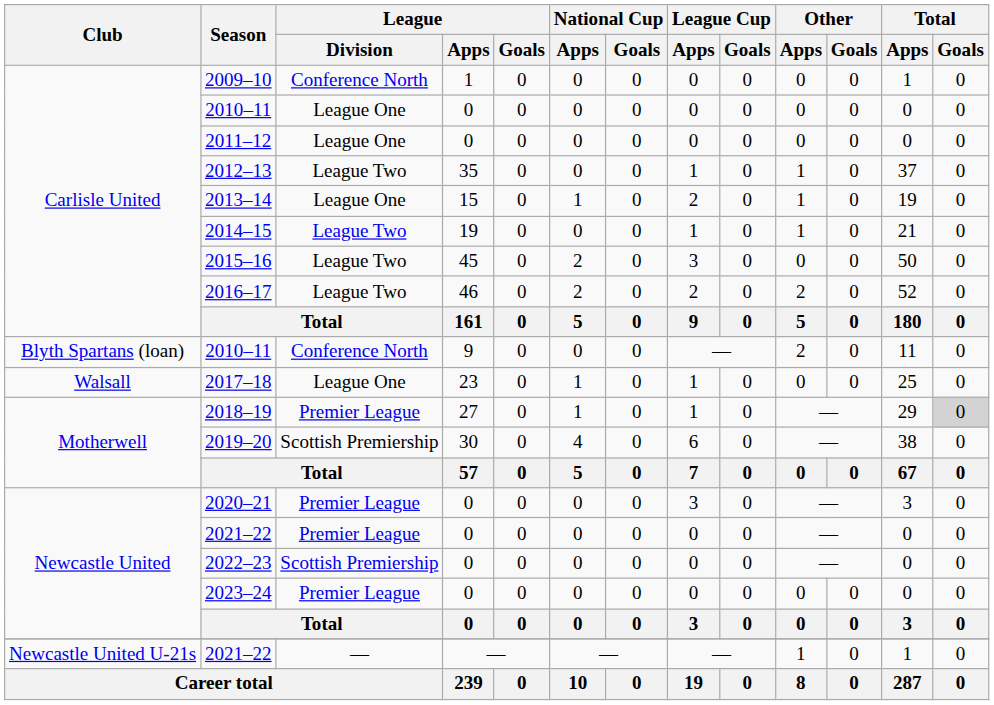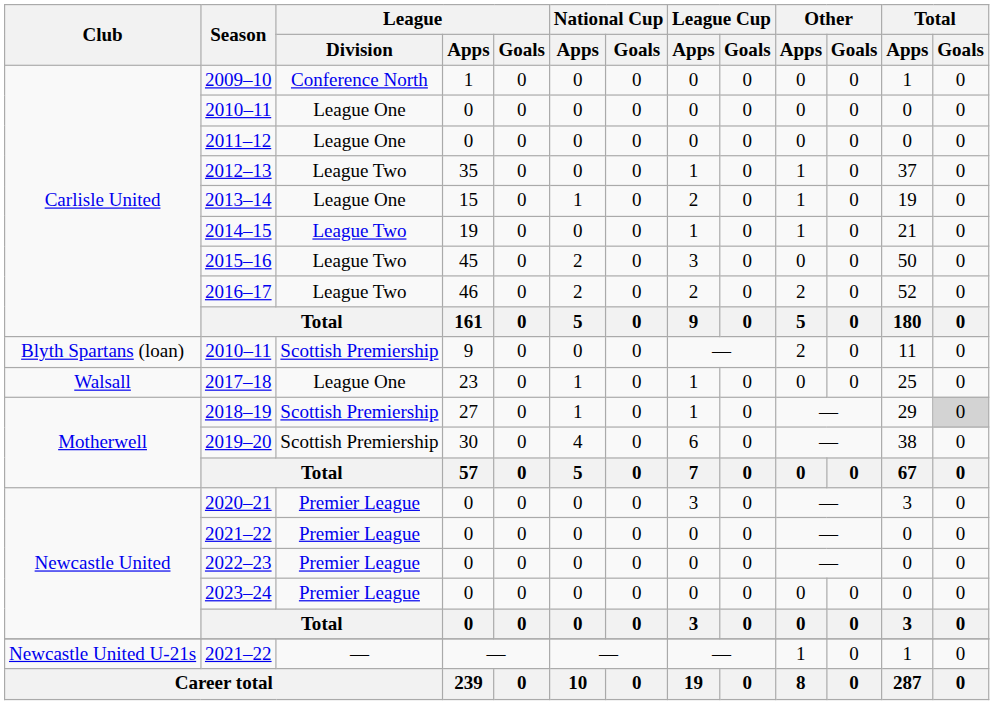 <table class="wikitable" style="text-align: center;">
 <tr>
 <th rowspan="2">Club</th>
 <th rowspan="2">Season</th>
 <th colspan="3">League</th>
 <th colspan="2">National Cup</th>
 <th colspan="2">League Cup</th>
 <th colspan="2">Other</th>
 <th colspan="2">Total</th>
 </tr>
 <tr>
 <th>Division</th>
 <th>Apps</th>
 <th>Goals</th>
 <th>Apps</th>
 <th>Goals</th>
 <th>Apps</th>
 <th>Goals</th>
 <th>Apps</th>
 <th>Goals</th>
 <th>Apps</th>
 <th>Goals</th>
 </tr>
 <tr>
 <td rowspan="9"><a href='#'>Carlisle United</a></td>
 <td><a href='#'>2009–10</a></td>
 <td><a href='#'>Conference North</a></td>
 <td>1</td>
 <td>0</td>
 <td>0</td>
 <td>0</td>
 <td>0</td>
 <td>0</td>
 <td>0</td>
 <td>0</td>
 <td>1</td>
 <td>0</td>
 </tr>
 <tr>
 <td><a href='#'>2010–11</a></td>
 <td>League One</td>
 <td>0</td>
 <td>0</td>
 <td>0</td>
 <td>0</td>
 <td>0</td>
 <td>0</td>
 <td>0</td>
 <td>0</td>
 <td>0</td>
 <td>0</td>
 </tr>
 <tr>
 <td><a href='#'>2011–12</a></td>
 <td>League One</td>
 <td>0</td>
 <td>0</td>
 <td>0</td>
 <td>0</td>
 <td>0</td>
 <td>0</td>
 <td>0</td>
 <td>0</td>
 <td>0</td>
 <td>0</td>
 </tr>
 <tr>
 <td><a href='#'>2012–13</a></td>
 <td>League Two</td>
 <td>35</td>
 <td>0</td>
 <td>0</td>
 <td>0</td>
 <td>1</td>
 <td>0</td>
 <td>1</td>
 <td>0</td>
 <td>37</td>
 <td>0</td>
 </tr>
 <tr>
 <td><a href='#'>2013–14</a></td>
 <td>League One</td>
 <td>15</td>
 <td>0</td>
 <td>1</td>
 <td>0</td>
 <td>2</td>
 <td>0</td>
 <td>1</td>
 <td>0</td>
 <td>19</td>
 <td>0</td>
 </tr>
 <tr>
 <td><a href='#'>2014–15</a></td>
 <td><a href='#'>League Two</a></td>
 <td>19</td>
 <td>0</td>
 <td>0</td>
 <td>0</td>
 <td>1</td>
 <td>0</td>
 <td>1</td>
 <td>0</td>
 <td>21</td>
 <td>0</td>
 </tr>
 <tr>
 <td><a href='#'>2015–16</a></td>
 <td>League Two</td>
 <td>45</td>
 <td>0</td>
 <td>2</td>
 <td>0</td>
 <td>3</td>
 <td>0</td>
 <td>0</td>
 <td>0</td>
 <td>50</td>
 <td>0</td>
 </tr>
 <tr>
 <td><a href='#'>2016–17</a></td>
 <td>League Two</td>
 <td>46</td>
 <td>0</td>
 <td>2</td>
 <td>0</td>
 <td>2</td>
 <td>0</td>
 <td>2</td>
 <td>0</td>
 <td>52</td>
 <td>0</td>
 </tr>
 <tr>
 <th colspan="2">Total</th>
 <th>161</th>
 <th>0</th>
 <th>5</th>
 <th>0</th>
 <th>9</th>
 <th>0</th>
 <th>5</th>
 <th>0</th>
 <th>180</th>
 <th>0</th>
 </tr>
 <tr>
 <td><a href='#'>Blyth Spartans</a> (loan)</td>
 <td><a href='#'>2010–11</a></td>
-<td><a href='#'>Conference North</a></td>
+<td><a href='#'>Scottish Premiership</a></td>
 <td>9</td>
 <td>0</td>
 <td>0</td>
 <td>0</td>
 <td colspan="2">—</td>
 <td>2</td>
 <td>0</td>
 <td>11</td>
 <td>0</td>
 </tr>
 <tr>
 <td><a href='#'>Walsall</a></td>
 <td><a href='#'>2017–18</a></td>
 <td>League One</td>
 <td>23</td>
 <td>0</td>
 <td>1</td>
 <td>0</td>
 <td>1</td>
 <td>0</td>
 <td>0</td>
 <td>0</td>
 <td>25</td>
 <td>0</td>
 </tr>
 <tr>
 <td rowspan=3><a href='#'>Motherwell</a></td>
 <td><a href='#'>2018–19</a></td>
-<td><a href='#'>Premier League</a></td>
+<td><a href='#'>Scottish Premiership</a></td>
 <td>27</td>
 <td>0</td>
 <td>1</td>
 <td>0</td>
 <td>1</td>
 <td>0</td>
 <td colspan=2>—</td>
 <td>29</td>
 <td style="background: lightgrey;">0</td>
 </tr>
 <tr>
 <td><a href='#'>2019–20</a></td>
 <td>Scottish Premiership</td>
 <td>30</td>
 <td>0</td>
 <td>4</td>
 <td>0</td>
 <td>6</td>
 <td>0</td>
 <td colspan=2>—</td>
 <td>38</td>
 <td>0</td>
 </tr>
 <tr>
 <th colspan=2>Total</th>
 <th>57</th>
 <th>0</th>
 <th>5</th>
 <th>0</th>
 <th>7</th>
 <th>0</th>
 <th>0</th>
 <th>0</th>
 <th>67</th>
 <th>0</th>
 </tr>
 <tr>
 <td rowspan=5><a href='#'>Newcastle United</a></td>
 <td><a href='#'>2020–21</a></td>
 <td><a href='#'>Premier League</a></td>
 <td>0</td>
 <td>0</td>
 <td>0</td>
 <td>0</td>
 <td>3</td>
 <td>0</td>
 <td colspan=2>—</td>
 <td>3</td>
 <td>0</td>
 </tr>
 <tr>
 <td><a href='#'>2021–22</a></td>
 <td><a href='#'>Premier League</a></td>
 <td>0</td>
 <td>0</td>
 <td>0</td>
 <td>0</td>
 <td>0</td>
 <td>0</td>
 <td colspan="2">—</td>
 <td>0</td>
 <td>0</td>
 </tr>
 <tr>
 <td><a href='#'>2022–23</a></td>
-<td><a href='#'>Scottish Premiership</a></td>
+<td><a href='#'>Premier League</a></td>
 <td>0</td>
 <td>0</td>
 <td>0</td>
 <td>0</td>
 <td>0</td>
 <td>0</td>
 <td colspan="2">—</td>
 <td>0</td>
 <td>0</td>
 </tr>
 <tr>
 <td><a href='#'>2023–24</a></td>
 <td><a href='#'>Premier League</a></td>
 <td>0</td>
 <td>0</td>
 <td>0</td>
 <td>0</td>
 <td>0</td>
 <td>0</td>
 <td>0</td>
 <td>0</td>
 <td>0</td>
 <td>0</td>
 </tr>
 <tr>
 <th colspan=2>Total</th>
 <th>0</th>
 <th>0</th>
 <th>0</th>
 <th>0</th>
 <th>3</th>
 <th>0</th>
 <th>0</th>
 <th>0</th>
 <th>3</th>
 <th>0</th>
 </tr>
 <tr>
 </tr>
 <tr>
 <td><a href='#'>Newcastle United U-21s</a></td>
 <td><a href='#'>2021–22</a></td>
 <td>—</td>
 <td colspan="2">—</td>
 <td colspan="2">—</td>
 <td colspan="2">—</td>
 <td>1</td>
 <td>0</td>
 <td>1</td>
 <td>0</td>
 </tr>
 <tr>
 <th colspan="3">Career total</th>
 <th>239</th>
 <th>0</th>
 <th>10</th>
 <th>0</th>
 <th>19</th>
 <th>0</th>
 <th>8</th>
 <th>0</th>
 <th>287</th>
 <th>0</th>
 </tr>
 </table>
